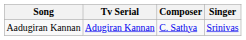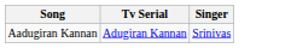 <table class="wikitable">
 <tr>
 <th>Song</th>
 <th>Tv Serial</th>
-<th>Composer</th>
 <th>Singer</th>
 </tr>
 <tr>
 <td>Aadugiran Kannan</td>
 <td><a href='#'>Adugiran Kannan</a></td>
-<td><a href='#'>C. Sathya</a></td>
 <td><a href='#'>Srinivas</a></td>
 </tr>
 </table>
